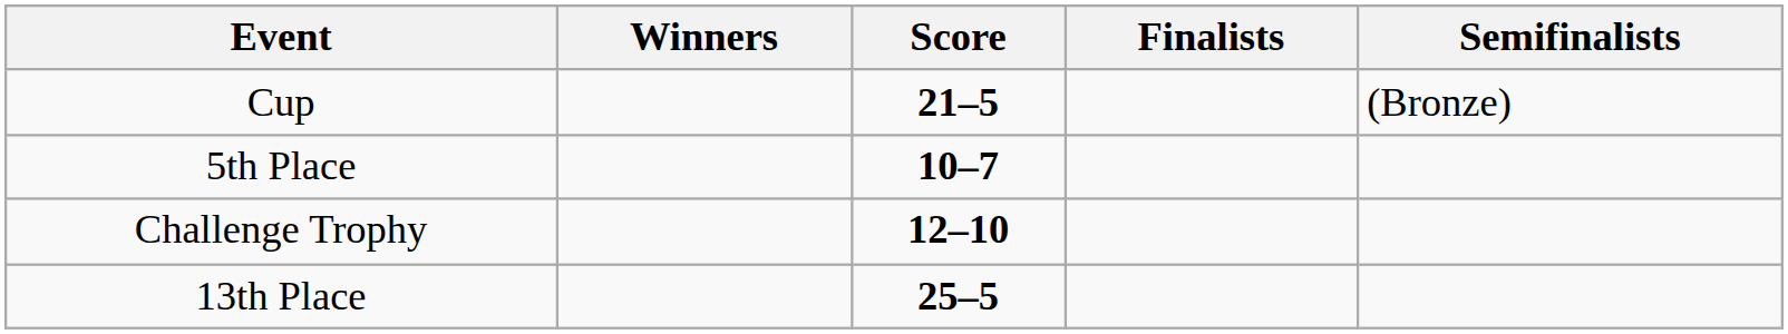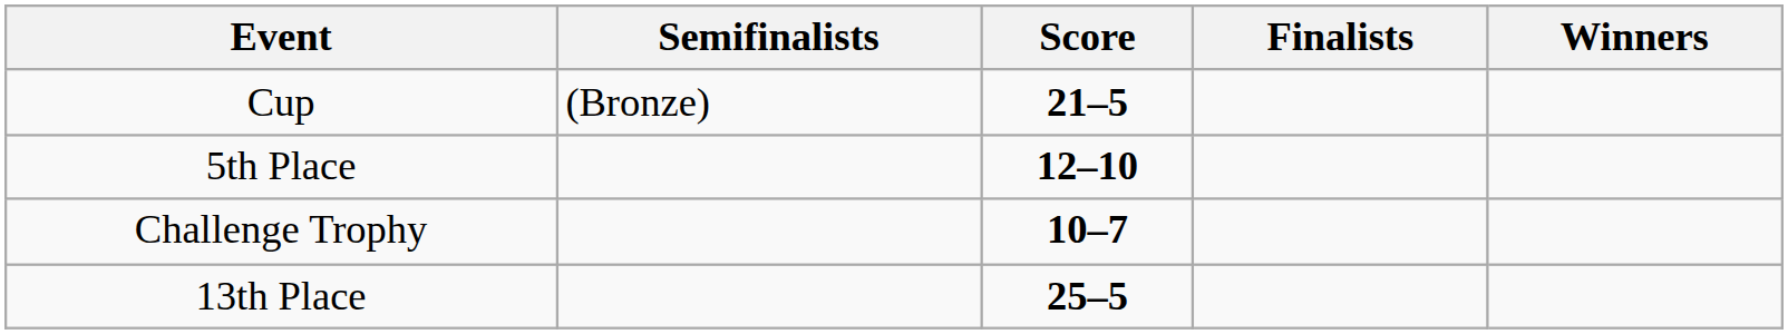 <table class="wikitable" width=700 style="text-align: center">
 <tr>
 <th>Event</th>
-<th>Winners</th>
+<th>Semifinalists</th>
 <th>Score</th>
 <th>Finalists</th>
-<th>Semifinalists</th>
+<th>Winners</th>
 </tr>
 <tr>
 <td>Cup</td>
-<td align=left></td>
+<td align=left> (Bronze)<br></td>
 <td><strong>21–5</strong></td>
 <td align=left></td>
-<td align=left> (Bronze)<br></td>
+<td align=left></td>
 </tr>
 <tr>
 <td>5th Place</td>
+<td align=left><br></td>
+<td><strong>12–10</strong></td>
 <td align=left></td>
-<td><strong>10–7</strong></td>
 <td align=left></td>
-<td align=left><br></td>
 </tr>
 <tr>
 <td>Challenge Trophy</td>
+<td align=left><br></td>
+<td><strong>10–7</strong></td>
 <td align=left></td>
-<td><strong>12–10</strong></td>
 <td align=left></td>
-<td align=left><br></td>
 </tr>
 <tr>
 <td>13th Place</td>
-<td align=left></td>
+<td align=left><br></td>
 <td><strong>25–5</strong></td>
 <td align=left></td>
-<td align=left><br></td>
+<td align=left></td>
 </tr>
 </table>
